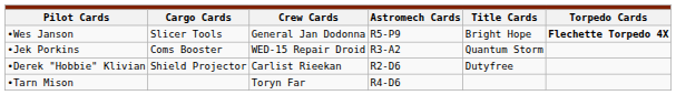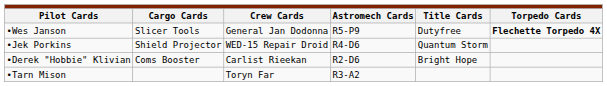 <table class="wikitable sortable">
 <tr style="background:#802200;">
 <td colspan="6"></td>
 </tr>
 <tr style="background:#f0f0f0;">
 <th>Pilot Cards</th>
 <th>Cargo Cards</th>
 <th>Crew Cards</th>
 <th>Astromech Cards</th>
 <th>Title Cards</th>
 <th>Torpedo Cards</th>
 </tr>
 <tr>
 <td>•Wes Janson</td>
 <td>Slicer Tools</td>
 <td>General Jan Dodonna</td>
 <td>R5-P9</td>
-<td>Bright Hope</td>
+<td>Dutyfree</td>
 <td><strong>Flechette Torpedo 4X</strong></td>
 </tr>
 <tr>
 <td>•Jek Porkins</td>
-<td>Coms Booster</td>
+<td>Shield Projector</td>
 <td>WED-15 Repair Droid</td>
-<td>R3-A2</td>
+<td>R4-D6</td>
 <td>Quantum Storm</td>
 <td></td>
 </tr>
 <tr>
 <td>•Derek "Hobbie" Klivian</td>
-<td>Shield Projector</td>
+<td>Coms Booster</td>
 <td>Carlist Rieekan</td>
 <td>R2-D6</td>
-<td>Dutyfree</td>
+<td>Bright Hope</td>
 <td></td>
 </tr>
 <tr>
 <td>•Tarn Mison</td>
 <td></td>
 <td>Toryn Far</td>
-<td>R4-D6</td>
+<td>R3-A2</td>
 <td></td>
 <td></td>
 </tr>
 </table>
